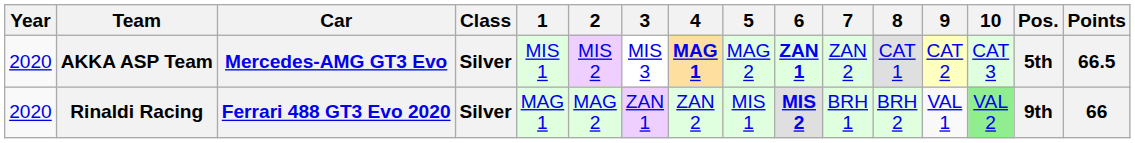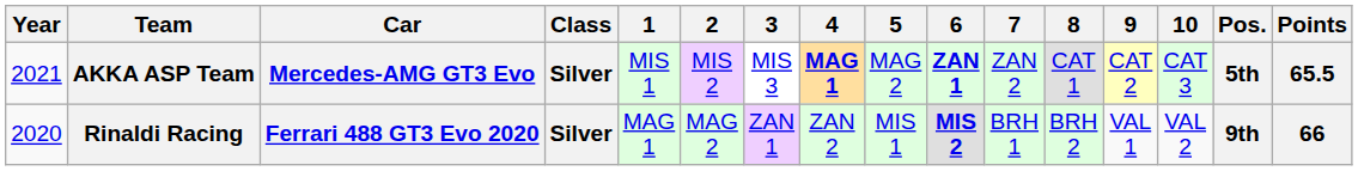 <table class="wikitable" border="1" style="text-align:center; font-size:90%;">
 <tr>
 <th>Year</th>
 <th>Team</th>
 <th>Car</th>
 <th>Class</th>
 <th>1</th>
 <th>2</th>
 <th>3</th>
 <th>4</th>
 <th>5</th>
 <th>6</th>
 <th>7</th>
 <th>8</th>
 <th>9</th>
 <th>10</th>
 <th>Pos.</th>
 <th>Points</th>
 </tr>
 <tr>
-<td><a href='#'>2020</a></td>
+<td><a href='#'>2021</a></td>
 <th>AKKA ASP Team</th>
 <th><a href='#'>Mercedes-AMG GT3 Evo</a></th>
 <th>Silver</th>
 <td style="background:#DFFFDF;"><a href='#'>MIS<br>1</a><br></td>
 <td style="background:#EFCFFF;"><a href='#'>MIS<br>2</a><br></td>
 <td style="background:#FFFFFF;"><a href='#'>MIS<br>3</a><br></td>
 <td style="background:#FFDF9F;"><strong><a href='#'>MAG<br>1</a><br></strong></td>
 <td style="background:#DFFFDF;"><a href='#'>MAG<br>2</a><br></td>
 <td style="background:#DFFFDF;"><strong><a href='#'>ZAN<br>1</a></strong><br></td>
 <td style="background:#DFFFDF;"><a href='#'>ZAN<br>2</a><br></td>
 <td style="background:#DFDFDF;"><a href='#'>CAT<br>1</a><br></td>
 <td style="background:#FFFFBF;"><a href='#'>CAT<br>2</a><br></td>
 <td style="background:#DFFFDF;"><a href='#'>CAT<br>3</a><br></td>
 <th style="background:#;">5th</th>
-<th style="background:#;">66.5</th>
+<th style="background:#;">65.5</th>
 </tr>
 <tr>
 <td><a href='#'>2020</a></td>
 <th>Rinaldi Racing</th>
 <th><a href='#'>Ferrari 488 GT3 Evo 2020</a></th>
 <th>Silver</th>
 <td style="background:#DFFFDF"><a href='#'>MAG<br>1</a><br></td>
 <td style="background:#DFFFDF"><a href='#'>MAG<br>2</a><br></td>
 <td style="background:#EFCFFF"><a href='#'>ZAN<br>1</a><br></td>
 <td style="background:#DFFFDF"><a href='#'>ZAN<br>2</a><br></td>
 <td style="background:#DFFFDF"><a href='#'>MIS<br>1</a><br></td>
 <td style="background:#DFDFDF"><strong><a href='#'>MIS<br>2</a></strong><br></td>
 <td style="background:#DFFFDF"><a href='#'>BRH<br>1</a><br></td>
 <td style="background:#DFFFDF"><a href='#'>BRH<br>2</a><br></td>
 <td><a href='#'>VAL<br>1</a></td>
-<td style="background: lightgreen;"><a href='#'>VAL <br>2</a></td>
+<td><a href='#'>VAL <br>2</a></td>
 <th>9th</th>
 <th>66</th>
 </tr>
 </table>
